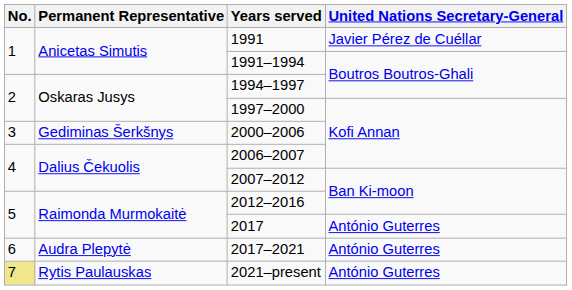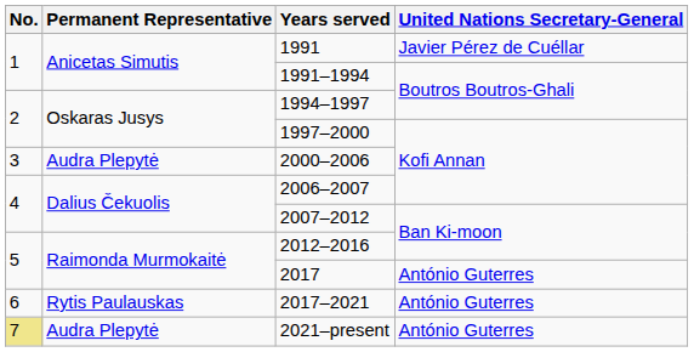 <table class="wikitable">
 <tr>
 <th>No.</th>
 <th>Permanent Representative</th>
 <th>Years served</th>
 <th><a href='#'>United Nations Secretary-General</a></th>
 </tr>
 <tr>
 <td rowspan = 2>1</td>
 <td rowspan = 2><a href='#'>Anicetas Simutis</a></td>
 <td>1991</td>
 <td><a href='#'>Javier Pérez de Cuéllar</a></td>
 </tr>
 <tr>
 <td>1991–1994</td>
 <td rowspan = 2><a href='#'>Boutros Boutros-Ghali</a></td>
 </tr>
 <tr>
 <td rowspan = 2>2</td>
 <td rowspan = 2>Oskaras Jusys</td>
 <td>1994–1997</td>
 </tr>
 <tr>
 <td>1997–2000</td>
 <td rowspan = 3><a href='#'>Kofi Annan</a></td>
 </tr>
 <tr>
 <td>3</td>
-<td><a href='#'>Gediminas Šerkšnys</a></td>
+<td><a href='#'>Audra Plepytė</a></td>
 <td>2000–2006</td>
 </tr>
 <tr>
 <td rowspan = 2>4</td>
 <td rowspan = 2><a href='#'>Dalius Čekuolis</a></td>
 <td>2006–2007</td>
 </tr>
 <tr>
 <td>2007–2012</td>
 <td rowspan = 2><a href='#'>Ban Ki-moon</a></td>
 </tr>
 <tr>
 <td rowspan=2>5</td>
 <td rowspan=2><a href='#'>Raimonda Murmokaitė</a></td>
 <td>2012–2016</td>
 </tr>
 <tr>
 <td>2017</td>
 <td><a href='#'>António Guterres</a></td>
 </tr>
 <tr>
 <td>6</td>
-<td><a href='#'>Audra Plepytė</a></td>
+<td><a href='#'>Rytis Paulauskas</a></td>
 <td>2017–2021</td>
 <td><a href='#'>António Guterres</a></td>
 </tr>
 <tr>
 <td style="background: khaki;">7</td>
-<td><a href='#'>Rytis Paulauskas</a></td>
+<td><a href='#'>Audra Plepytė</a></td>
 <td>2021–present</td>
 <td><a href='#'>António Guterres</a></td>
 </tr>
 </table>
